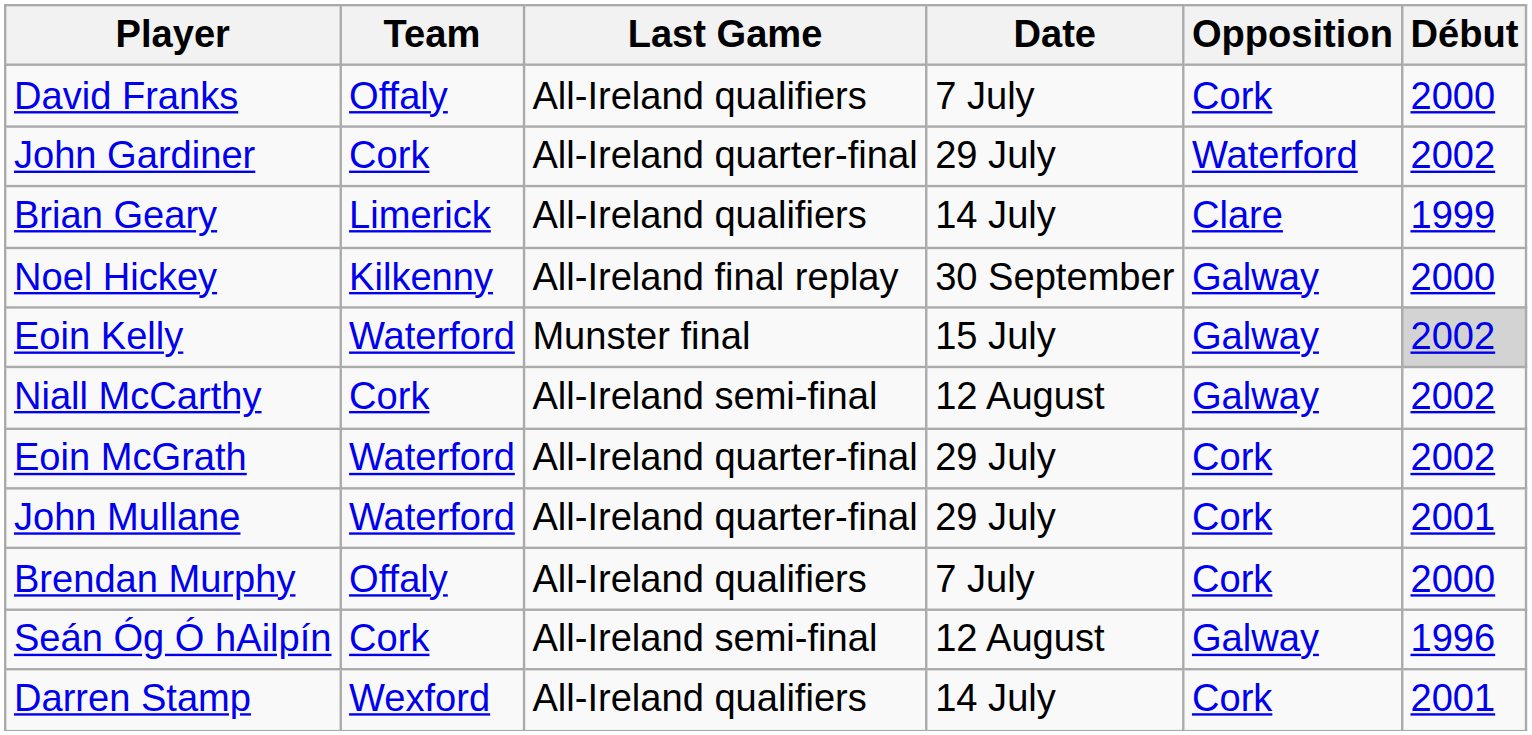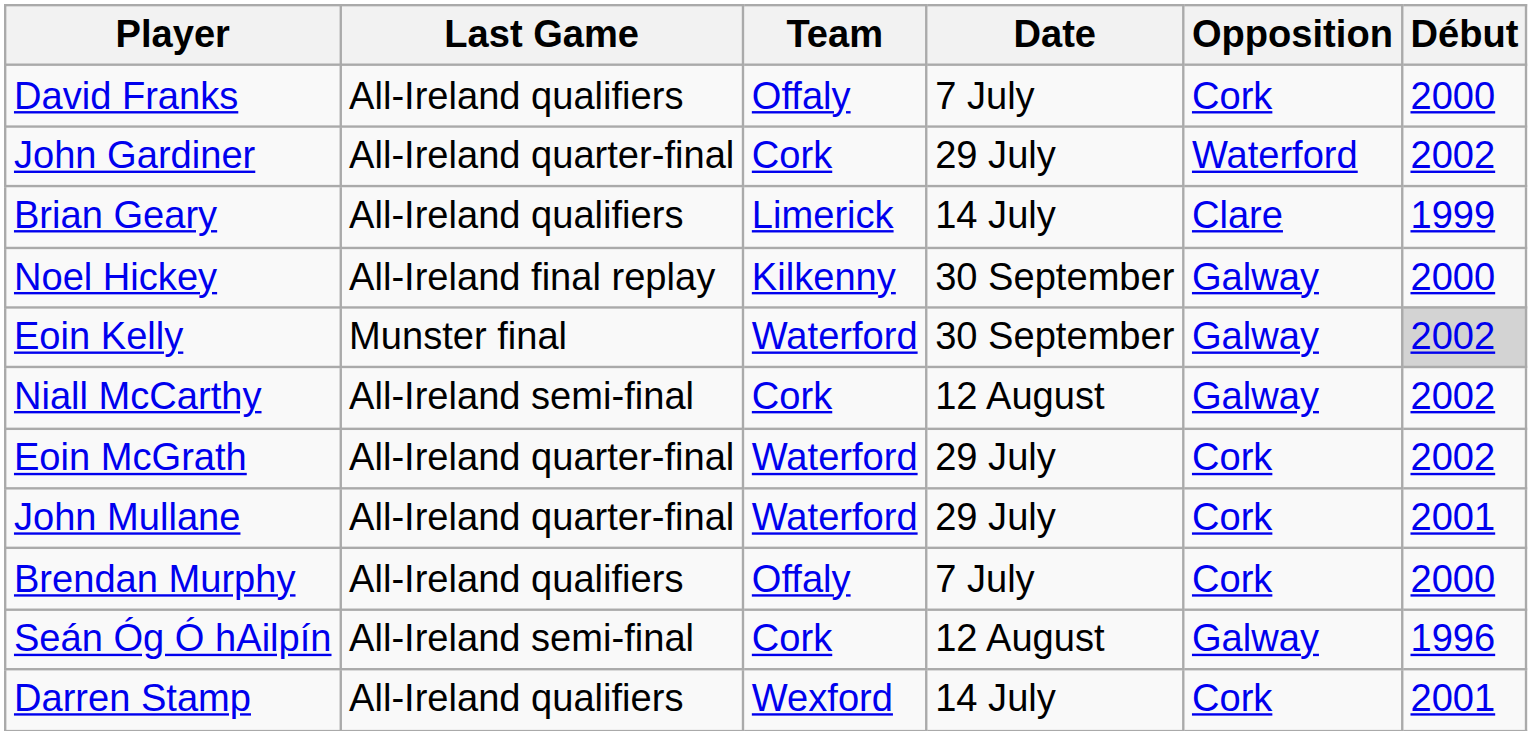 <table class="wikitable">
 <tr>
 <th>Player</th>
+<th>Last Game</th>
 <th>Team</th>
-<th>Last Game</th>
 <th>Date</th>
 <th>Opposition</th>
 <th>Début</th>
 </tr>
 <tr>
 <td><a href='#'>David Franks</a></td>
+<td>All-Ireland qualifiers</td>
 <td><a href='#'>Offaly</a></td>
-<td>All-Ireland qualifiers</td>
 <td>7 July</td>
 <td><a href='#'>Cork</a></td>
 <td><a href='#'>2000</a></td>
 </tr>
 <tr>
 <td><a href='#'>John Gardiner</a></td>
+<td>All-Ireland quarter-final</td>
 <td><a href='#'>Cork</a></td>
-<td>All-Ireland quarter-final</td>
 <td>29 July</td>
 <td><a href='#'>Waterford</a></td>
 <td><a href='#'>2002</a></td>
 </tr>
 <tr>
 <td><a href='#'>Brian Geary</a></td>
+<td>All-Ireland qualifiers</td>
 <td><a href='#'>Limerick</a></td>
-<td>All-Ireland qualifiers</td>
 <td>14 July</td>
 <td><a href='#'>Clare</a></td>
 <td><a href='#'>1999</a></td>
 </tr>
 <tr>
 <td><a href='#'>Noel Hickey</a></td>
+<td>All-Ireland final replay</td>
 <td><a href='#'>Kilkenny</a></td>
-<td>All-Ireland final replay</td>
 <td>30 September</td>
 <td><a href='#'>Galway</a></td>
 <td><a href='#'>2000</a></td>
 </tr>
 <tr>
 <td><a href='#'>Eoin Kelly</a></td>
+<td>Munster final</td>
 <td><a href='#'>Waterford</a></td>
-<td>Munster final</td>
-<td>15 July</td>
+<td>30 September</td>
 <td><a href='#'>Galway</a></td>
 <td style="background: lightgrey;"><a href='#'>2002</a></td>
 </tr>
 <tr>
 <td><a href='#'>Niall McCarthy</a></td>
+<td>All-Ireland semi-final</td>
 <td><a href='#'>Cork</a></td>
-<td>All-Ireland semi-final</td>
 <td>12 August</td>
 <td><a href='#'>Galway</a></td>
 <td><a href='#'>2002</a></td>
 </tr>
 <tr>
 <td><a href='#'>Eoin McGrath</a></td>
+<td>All-Ireland quarter-final</td>
 <td><a href='#'>Waterford</a></td>
-<td>All-Ireland quarter-final</td>
 <td>29 July</td>
 <td><a href='#'>Cork</a></td>
 <td><a href='#'>2002</a></td>
 </tr>
 <tr>
 <td><a href='#'>John Mullane</a></td>
+<td>All-Ireland quarter-final</td>
 <td><a href='#'>Waterford</a></td>
-<td>All-Ireland quarter-final</td>
 <td>29 July</td>
 <td><a href='#'>Cork</a></td>
 <td><a href='#'>2001</a></td>
 </tr>
 <tr>
 <td><a href='#'>Brendan Murphy</a></td>
+<td>All-Ireland qualifiers</td>
 <td><a href='#'>Offaly</a></td>
-<td>All-Ireland qualifiers</td>
 <td>7 July</td>
 <td><a href='#'>Cork</a></td>
 <td><a href='#'>2000</a></td>
 </tr>
 <tr>
 <td><a href='#'>Seán Óg Ó hAilpín</a></td>
+<td>All-Ireland semi-final</td>
 <td><a href='#'>Cork</a></td>
-<td>All-Ireland semi-final</td>
 <td>12 August</td>
 <td><a href='#'>Galway</a></td>
 <td><a href='#'>1996</a></td>
 </tr>
 <tr>
 <td><a href='#'>Darren Stamp</a></td>
+<td>All-Ireland qualifiers</td>
 <td><a href='#'>Wexford</a></td>
-<td>All-Ireland qualifiers</td>
 <td>14 July</td>
 <td><a href='#'>Cork</a></td>
 <td><a href='#'>2001</a></td>
 </tr>
 </table>
